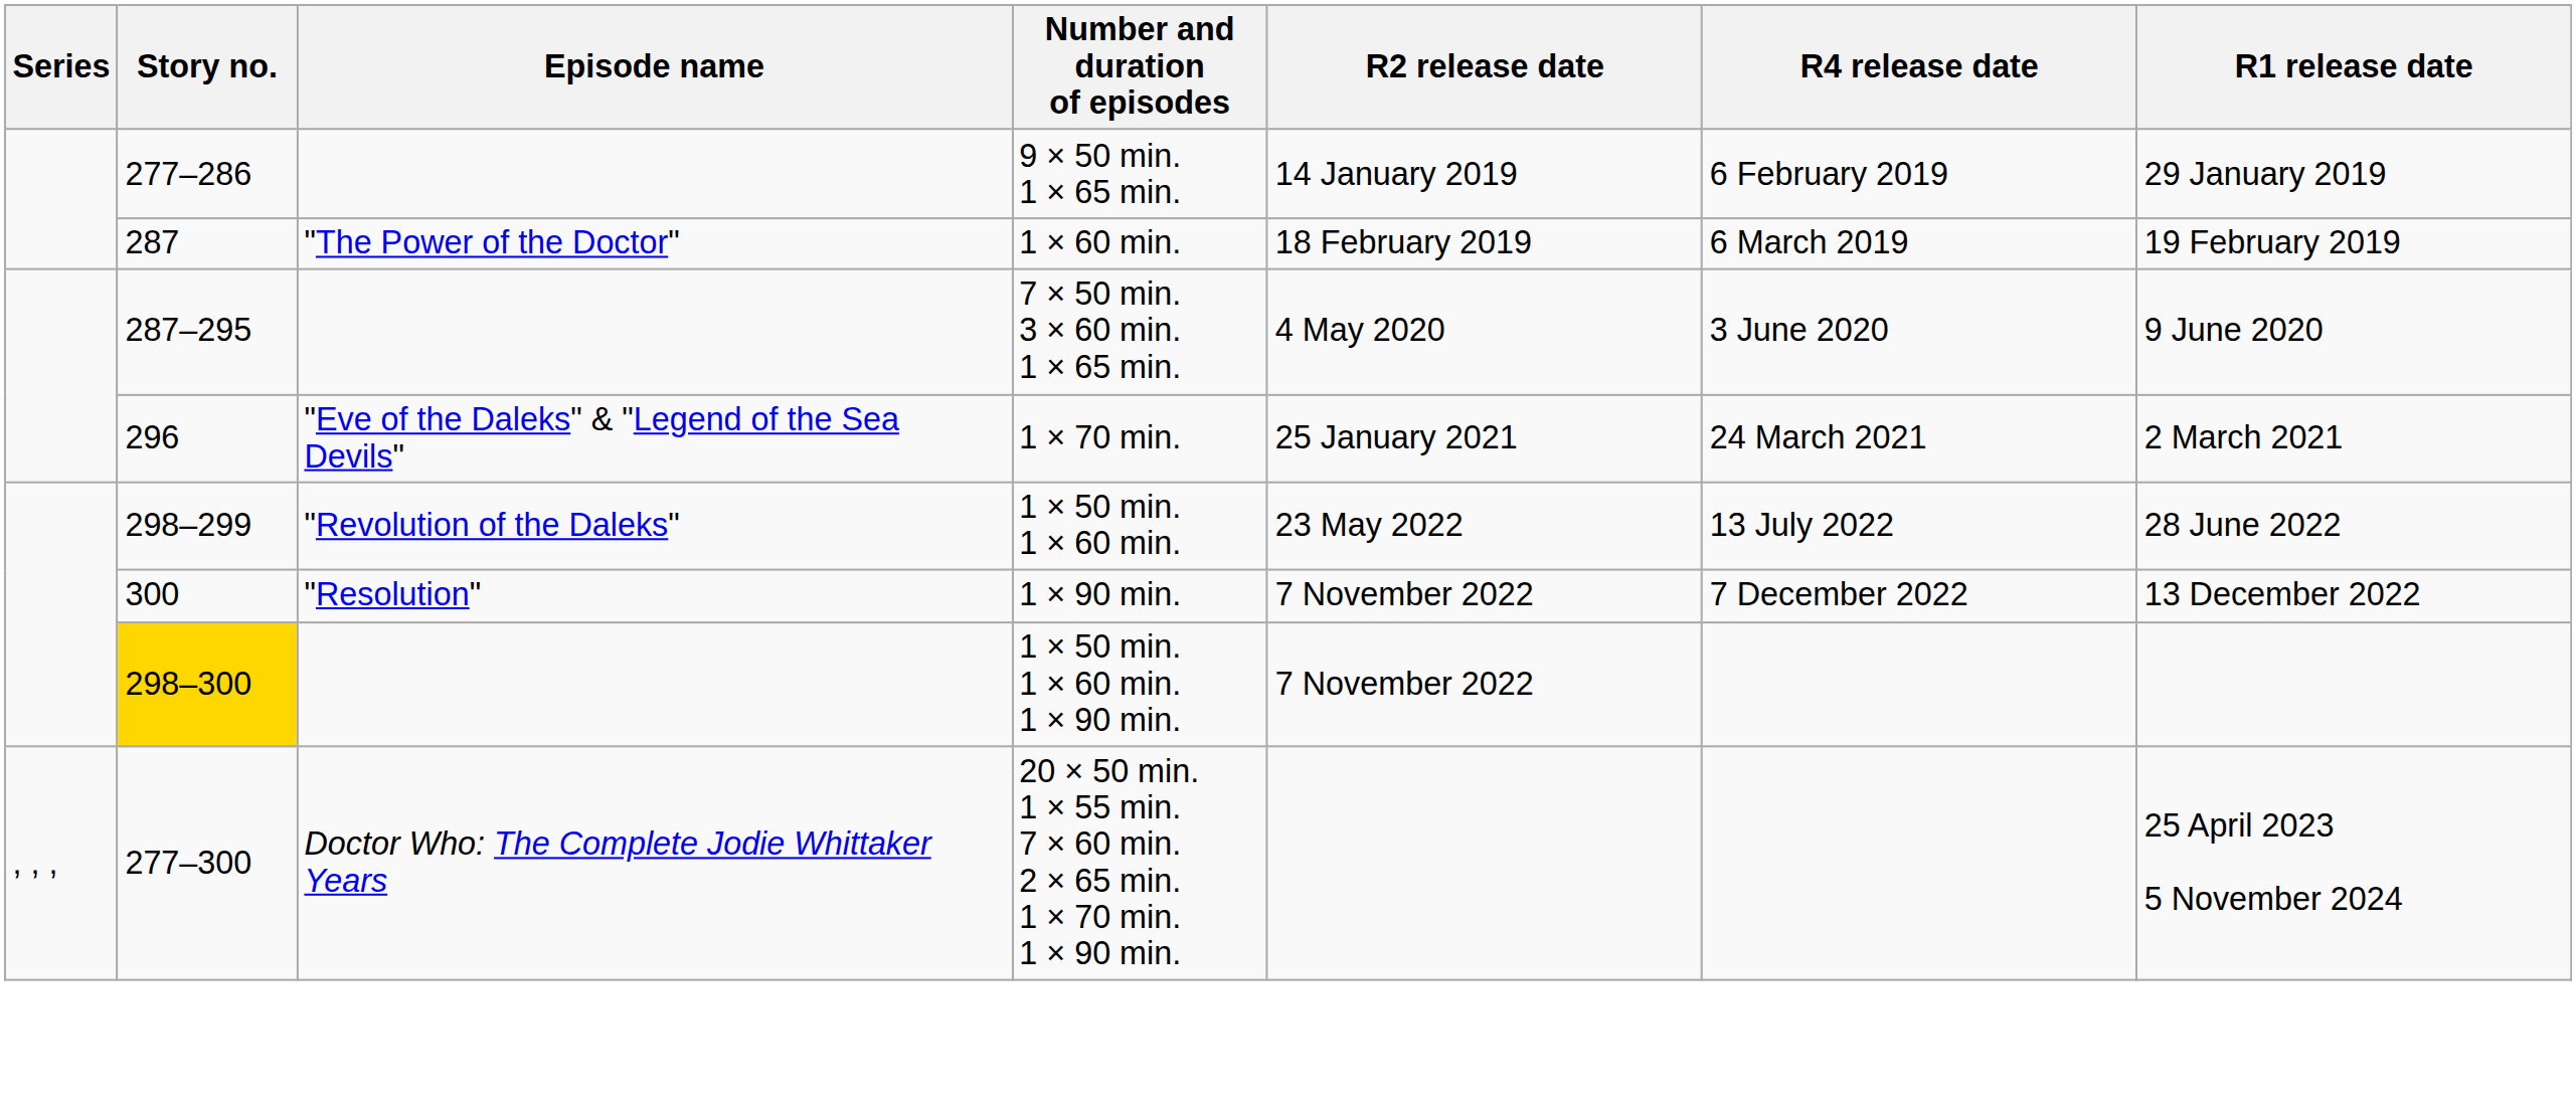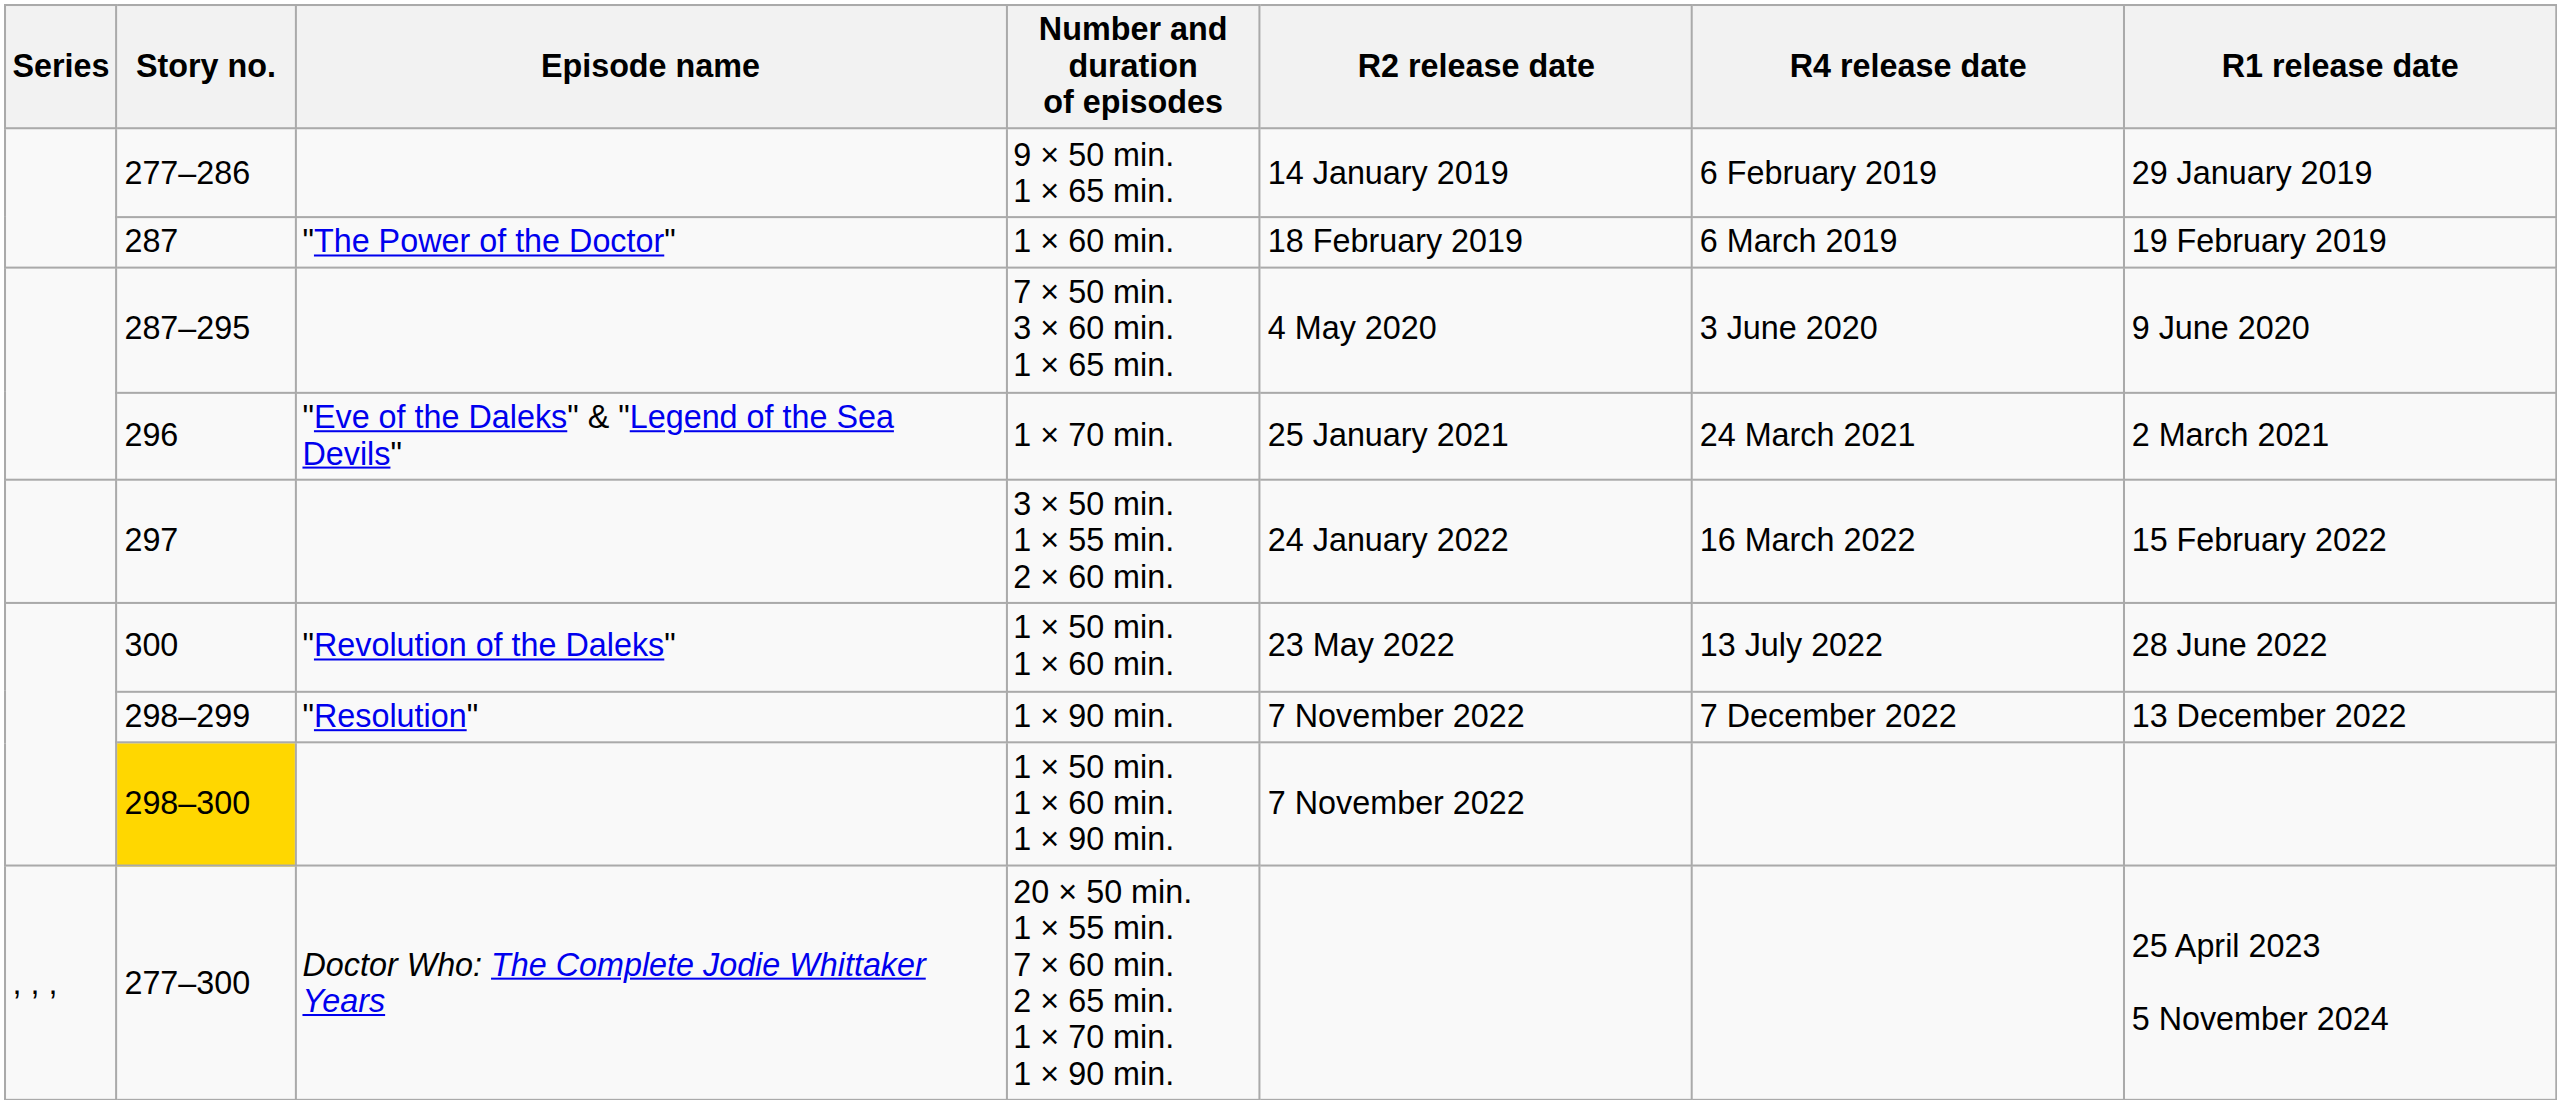 <table class="wikitable sortable" style="width:100%;">
 <tr>
 <th style="width:4%;">Series</th>
 <th style="width:7%;">Story no.</th>
 <th style="width:28%;">Episode name</th>
 <th style="width:10%;">Number and duration<br>of episodes</th>
 <th style="width:17%;">R2 release date</th>
 <th style="width:17%;">R4 release date</th>
 <th style="width:17%;">R1 release date</th>
 </tr>
 <tr>
 <td rowspan="2"></td>
 <td>277–286</td>
 <td> </td>
 <td data-sort-value="515">9 × 50 min.<br>1 × 65 min.</td>
 <td data-sort-value="2019-01-14">14 January 2019<br>  </td>
 <td data-sort-value="2019-02-06">6 February 2019<br>  </td>
 <td data-sort-value="2019-01-29">29 January 2019<br>  </td>
 </tr>
 <tr>
 <td>287</td>
 <td> "<a href='#'>The Power of the Doctor</a>"</td>
 <td data-sort-value="60">1 × 60 min.</td>
 <td data-sort-value="2019-02-18">18 February 2019<br>  </td>
 <td data-sort-value="2019-03-06">6 March 2019<br>  </td>
 <td data-sort-value="2019-02-19">19 February 2019<br>  </td>
 </tr>
 <tr>
 <td rowspan="2"></td>
 <td>287–295</td>
 <td>  <br> </td>
 <td data-sort-value="595">7 × 50 min.<br>3 × 60 min.<br>1 × 65 min.</td>
 <td data-sort-value="2020-05-04">4 May 2020<br>  </td>
 <td data-sort-value="2020-06-03">3 June 2020<br>  </td>
 <td data-sort-value="2020-06-09">9 June 2020<br>  </td>
 </tr>
 <tr>
 <td>296</td>
 <td> "<a href='#'>Eve of the Daleks</a>" & "<a href='#'>Legend of the Sea Devils</a>"</td>
 <td data-sort-value="70">1 × 70 min.</td>
 <td data-sort-value="2021-01-25">25 January 2021<br>  </td>
 <td data-sort-value="2021-03-24">24 March 2021<br>  </td>
 <td data-sort-value="2021-03-02">2 March 2021<br>  </td>
 </tr>
 <tr>
+<td></td>
+<td>297</td>
+<td> </td>
+<td data-sort-value="325">3 × 50 min.<br>1 × 55 min.<br>2 × 60 min.</td>
+<td data-sort-value="2022-01-24">24 January 2022<br>  </td>
+<td data-sort-value="2022-03-16">16 March 2022<br>  </td>
+<td data-sort-value="2022-02-15">15 February 2022<br>  </td>
+</tr>
+<tr>
 <td rowspan="3"></td>
-<td>298–299</td>
+<td>300</td>
 <td> "<a href='#'>Revolution of the Daleks</a>"</td>
 <td data-sort-value="110">1 × 50 min.<br>1 × 60 min.</td>
 <td data-sort-value="2022-05-23">23 May 2022<br>  </td>
 <td data-sort-value="2022-07-13">13 July 2022<br>  </td>
 <td data-sort-value="2022-06-28">28 June 2022<br>  </td>
 </tr>
 <tr>
-<td>300</td>
+<td>298–299</td>
 <td> "<a href='#'>Resolution</a>"</td>
 <td data-sort-value="90">1 × 90 min.</td>
 <td data-sort-value="2022-11-07">7 November 2022<br>  </td>
 <td data-sort-value="2022-12-07">7 December 2022<br>  </td>
 <td data-sort-value="2022-12-13">13 December 2022<br>  </td>
 </tr>
 <tr>
 <td style="background: gold;">298–300</td>
 <td> </td>
 <td data-sort-value="200">1 × 50 min.<br>1 × 60 min.<br>1 × 90 min.</td>
 <td data-sort-value="2022-11-07">7 November 2022<br>  </td>
 <td></td>
 <td></td>
 </tr>
 <tr>
 <td>, , , </td>
 <td>277–300</td>
 <td><em>Doctor Who: <a href='#'>The Complete Jodie Whittaker Years</a></em>  <br> </td>
 <td data-sort-value="1705">20 × 50 min.<br>1 × 55 min.<br>7 × 60 min.<br>2 × 65 min.<br>1 × 70 min.<br>1 × 90 min.</td>
 <td></td>
 <td></td>
 <td data-sort-value="2023-04-25">25 April 2023<br>  <br>5 November 2024<br>  </td>
 </tr>
 </table>
